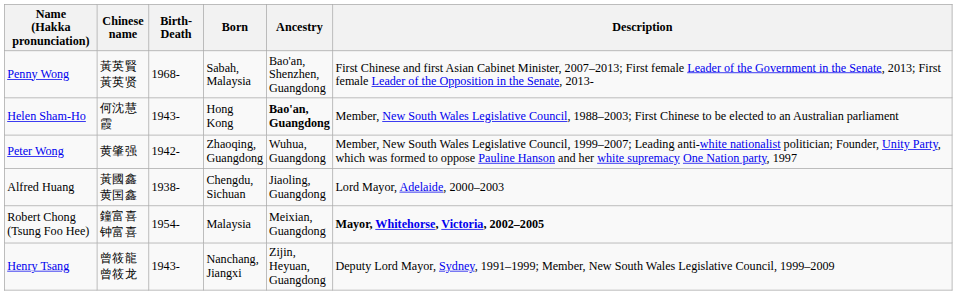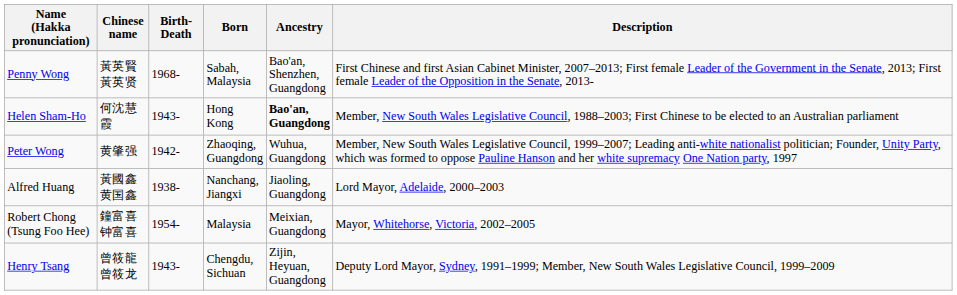 <table class="wikitable">
 <tr>
 <th width="115">Name<br>(Hakka pronunciation)</th>
 <th width="60">Chinese name</th>
 <th width="65">Birth-Death</th>
 <th width="75">Born</th>
 <th width="75">Ancestry</th>
 <th>Description</th>
 </tr>
 <tr>
 <td><a href='#'>Penny Wong</a></td>
 <td>黃英賢<br>黃英贤</td>
 <td>1968-</td>
 <td>Sabah, Malaysia</td>
 <td>Bao'an, Shenzhen, Guangdong</td>
 <td>First Chinese and first Asian Cabinet Minister, 2007–2013; First female <a href='#'>Leader of the Government in the Senate</a>, 2013; First female <a href='#'>Leader of the Opposition in the Senate</a>, 2013-</td>
 </tr>
 <tr>
 <td><a href='#'>Helen Sham-Ho</a></td>
 <td>何沈慧霞</td>
 <td>1943-</td>
 <td>Hong Kong</td>
 <td><strong>Bao'an, Guangdong</strong></td>
 <td>Member, <a href='#'>New South Wales Legislative Council</a>, 1988–2003; First Chinese to be elected to an Australian parliament</td>
 </tr>
 <tr>
 <td><a href='#'>Peter Wong</a></td>
 <td>黄肇强</td>
 <td>1942-</td>
 <td>Zhaoqing, Guangdong</td>
 <td>Wuhua, Guangdong</td>
 <td>Member, New South Wales Legislative Council, 1999–2007; Leading anti-<a href='#'>white nationalist</a> politician; Founder, <a href='#'>Unity Party</a>, which was formed to oppose <a href='#'>Pauline Hanson</a> and her <a href='#'>white supremacy</a> <a href='#'>One Nation party</a>, 1997</td>
 </tr>
 <tr>
 <td>Alfred Huang</td>
 <td>黃國鑫<br>黄国鑫</td>
 <td>1938-</td>
-<td>Chengdu, Sichuan</td>
+<td>Nanchang, Jiangxi</td>
 <td>Jiaoling, Guangdong</td>
 <td>Lord Mayor, <a href='#'>Adelaide</a>, 2000–2003</td>
 </tr>
 <tr>
 <td>Robert Chong<br>(Tsung Foo Hee)</td>
 <td>鐘富喜<br>钟富喜</td>
 <td>1954-</td>
 <td>Malaysia</td>
 <td>Meixian, Guangdong</td>
-<td><strong>Mayor, <a href='#'>Whitehorse</a>, <a href='#'>Victoria</a>, 2002–2005</strong></td>
+<td>Mayor, <a href='#'>Whitehorse</a>, <a href='#'>Victoria</a>, 2002–2005</td>
 </tr>
 <tr>
 <td><a href='#'>Henry Tsang</a></td>
 <td>曾筱龍<br>曾筱龙</td>
 <td>1943-</td>
-<td>Nanchang, Jiangxi</td>
+<td>Chengdu, Sichuan</td>
 <td>Zijin, Heyuan, Guangdong</td>
 <td>Deputy Lord Mayor, <a href='#'>Sydney</a>, 1991–1999; Member, New South Wales Legislative Council, 1999–2009</td>
 </tr>
 </table>
